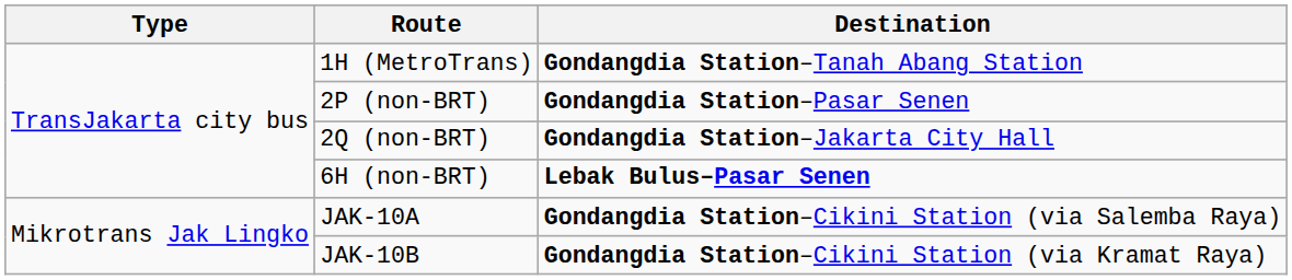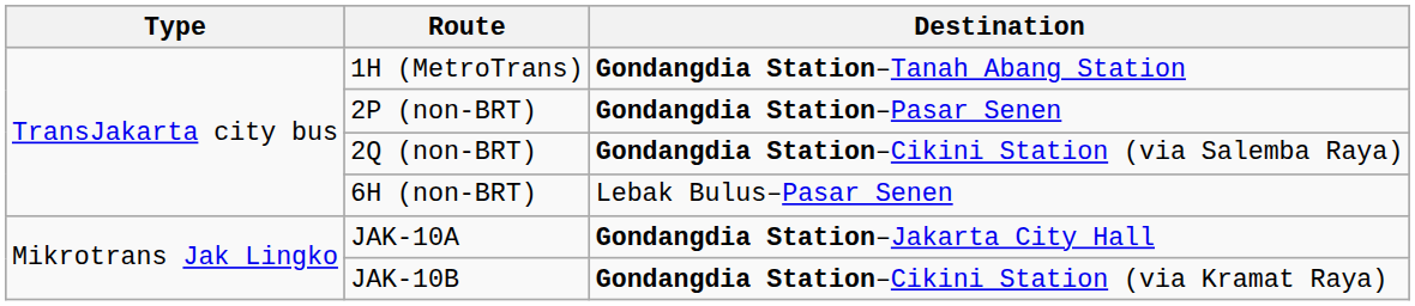 <table class="wikitable">
 <tr>
 <th>Type</th>
 <th>Route</th>
 <th>Destination</th>
 </tr>
 <tr>
 <td rowspan="4"><a href='#'>TransJakarta</a> city bus</td>
 <td>1H (MetroTrans)</td>
 <td><strong>Gondangdia Station</strong>–<a href='#'>Tanah Abang Station</a></td>
 </tr>
 <tr>
 <td>2P (non-BRT)</td>
 <td><strong>Gondangdia Station</strong>–<a href='#'>Pasar Senen</a></td>
 </tr>
 <tr>
 <td>2Q (non-BRT)</td>
-<td><strong>Gondangdia Station</strong>–<a href='#'>Jakarta City Hall</a></td>
+<td><strong>Gondangdia Station</strong>–<a href='#'>Cikini Station</a> (via Salemba Raya)</td>
 </tr>
 <tr>
 <td>6H (non-BRT)</td>
-<td><strong>Lebak Bulus–<a href='#'>Pasar Senen</a></strong></td>
+<td>Lebak Bulus–<a href='#'>Pasar Senen</a></td>
 </tr>
 <tr>
 <td rowspan="2">Mikrotrans <a href='#'>Jak Lingko</a></td>
 <td>JAK-10A</td>
-<td><strong>Gondangdia Station</strong>–<a href='#'>Cikini Station</a> (via Salemba Raya)</td>
+<td><strong>Gondangdia Station</strong>–<a href='#'>Jakarta City Hall</a></td>
 </tr>
 <tr>
 <td>JAK-10B</td>
 <td><strong>Gondangdia Station</strong>–<a href='#'>Cikini Station</a> (via Kramat Raya)</td>
 </tr>
 </table>
